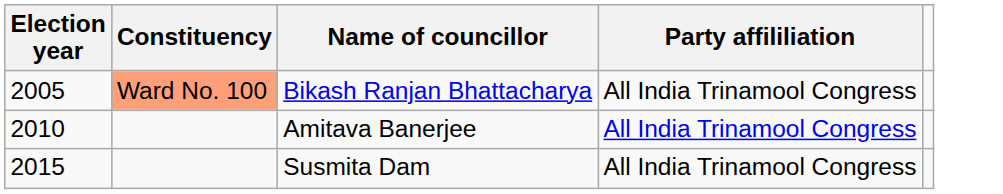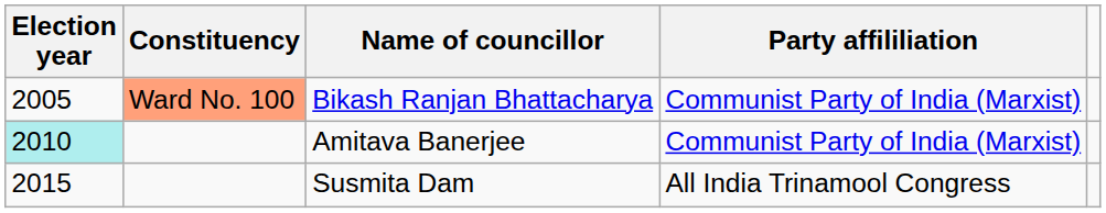 <table class="wikitable"ìÍĦĤĠčw>
 <tr>
 <th>Election<br> year</th>
 <th>Constituency</th>
 <th>Name of councillor</th>
 <th>Party affililiation</th>
 </tr>
 <tr>
 <td>2005</td>
 <td style="background: lightsalmon;">Ward No. 100</td>
 <td><a href='#'>Bikash Ranjan Bhattacharya</a></td>
-<td>All India Trinamool Congress</td>
+<td><a href='#'>Communist Party of India (Marxist)</a></td>
 <td></td>
 </tr>
 <tr>
-<td>2010</td>
+<td style="background: paleturquoise;">2010</td>
 <td></td>
 <td>Amitava Banerjee</td>
-<td><a href='#'>All India Trinamool Congress</a></td>
+<td><a href='#'>Communist Party of India (Marxist)</a></td>
 <td></td>
 </tr>
 <tr>
 <td>2015</td>
 <td></td>
 <td>Susmita Dam</td>
 <td>All India Trinamool Congress</td>
 <td></td>
 </tr>
 </table>
